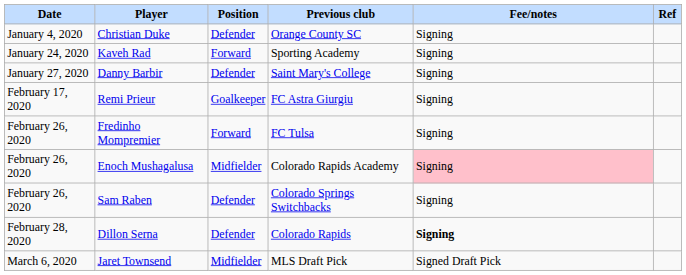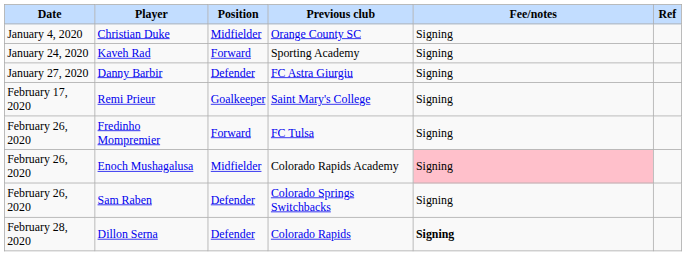 <table class="wikitable" style="text-align:left; font-size:95%;">
 <tr>
 <th style="background:#c2ddff; width:120px;">Date</th>
 <th style="background:#c2ddff; width:150px;">Player</th>
 <th style="background:#c2ddff; width:50px;">Position</th>
 <th style="background:#c2ddff; width:200px;">Previous club</th>
 <th style="background:#c2ddff; width:350px;">Fee/notes</th>
 <th style="background:#c2ddff; width:30px;">Ref</th>
 </tr>
 <tr>
 <td>January 4, 2020</td>
 <td> <a href='#'>Christian Duke</a></td>
-<td><a href='#'>Defender</a></td>
+<td><a href='#'>Midfielder</a></td>
 <td> <a href='#'>Orange County SC</a></td>
 <td>Signing</td>
 <td></td>
 </tr>
 <tr>
 <td>January 24, 2020</td>
 <td> <a href='#'>Kaveh Rad</a></td>
 <td><a href='#'>Forward</a></td>
 <td>Sporting Academy</td>
 <td>Signing</td>
 <td></td>
 </tr>
 <tr>
 <td>January 27, 2020</td>
 <td> <a href='#'>Danny Barbir</a></td>
 <td><a href='#'>Defender</a></td>
-<td> <a href='#'>Saint Mary's College</a></td>
+<td> <a href='#'>FC Astra Giurgiu</a></td>
 <td>Signing</td>
 <td></td>
 </tr>
 <tr>
 <td>February 17, 2020</td>
 <td> <a href='#'>Remi Prieur</a></td>
 <td><a href='#'>Goalkeeper</a></td>
-<td> <a href='#'>FC Astra Giurgiu</a></td>
+<td> <a href='#'>Saint Mary's College</a></td>
 <td>Signing</td>
 <td></td>
 </tr>
 <tr>
 <td>February 26, 2020</td>
 <td> <a href='#'>Fredinho Mompremier</a></td>
 <td><a href='#'>Forward</a></td>
 <td> <a href='#'>FC Tulsa</a></td>
 <td>Signing</td>
 <td></td>
 </tr>
 <tr>
 <td>February 26, 2020</td>
 <td> <a href='#'>Enoch Mushagalusa</a></td>
 <td><a href='#'>Midfielder</a></td>
 <td>Colorado Rapids Academy</td>
 <td style="background: pink;">Signing</td>
 <td></td>
 </tr>
 <tr>
 <td>February 26, 2020</td>
 <td> <a href='#'>Sam Raben</a></td>
 <td><a href='#'>Defender</a></td>
 <td> <a href='#'>Colorado Springs Switchbacks</a></td>
 <td>Signing</td>
 <td></td>
 </tr>
 <tr>
 <td>February 28, 2020</td>
 <td> <a href='#'>Dillon Serna</a></td>
 <td><a href='#'>Defender</a></td>
 <td> <a href='#'>Colorado Rapids</a></td>
 <td><strong>Signing</strong></td>
 <td></td>
 </tr>
-<tr>
-<td>March 6, 2020</td>
-<td> <a href='#'>Jaret Townsend</a></td>
-<td><a href='#'>Midfielder</a></td>
-<td>MLS Draft Pick</td>
-<td>Signed Draft Pick</td>
-<td></td>
-</tr>
 </table>
